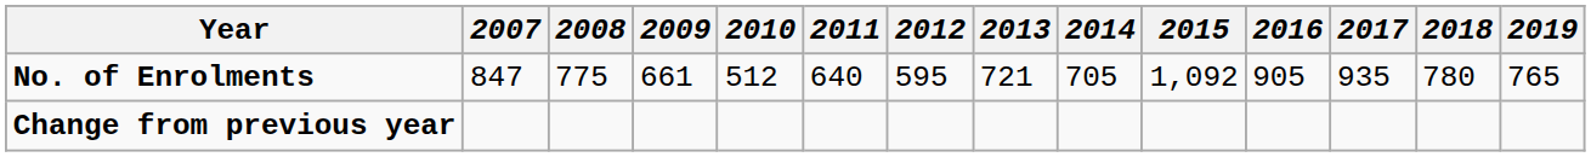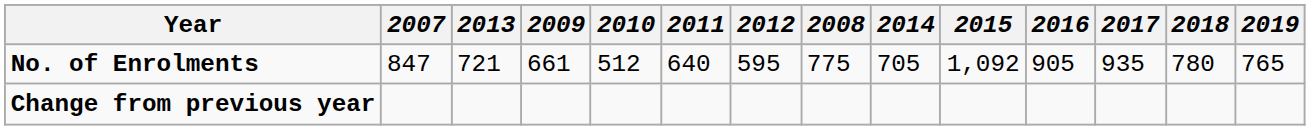 <table class="wikitable">
 <tr>
 <th>Year</th>
 <th><em>2007</em></th>
-<th><em>2008</em></th>
+<th><em>2013</em></th>
 <th><em>2009</em></th>
 <th><em>2010</em></th>
 <th><em>2011</em></th>
 <th><em>2012</em></th>
-<th><em>2013</em></th>
+<th><em>2008</em></th>
 <th><em>2014</em></th>
 <th><em>2015</em></th>
 <th><em>2016</em></th>
 <th><em>2017</em></th>
 <th><em>2018</em></th>
 <th><em>2019</em></th>
 </tr>
 <tr>
 <td><strong>No. of Enrolments</strong></td>
 <td>847</td>
-<td>775</td>
+<td>721</td>
 <td>661</td>
 <td>512</td>
 <td>640</td>
 <td>595</td>
-<td>721</td>
+<td>775</td>
 <td>705</td>
 <td>1,092</td>
 <td>905</td>
 <td>935</td>
 <td>780</td>
 <td>765</td>
 </tr>
 <tr>
 <td><strong>Change from previous year</strong></td>
 <td align=right></td>
 <td></td>
 <td></td>
 <td></td>
 <td></td>
 <td></td>
 <td></td>
 <td></td>
 <td></td>
 <td></td>
 <td></td>
 <td></td>
 <td></td>
 </tr>
 </table>
